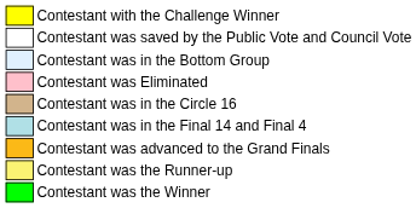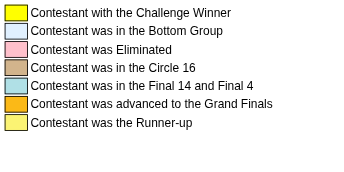 <table class="toccolours"style="font-size: 90%; white-space: nowrap;">
 <tr>
 <td style="background:#FFFF00; border:1px solid black;">      </td>
 <td>Contestant with the Challenge Winner</td>
-</tr>
-<tr>
-<td style="background:#FFFFFF; border:1px solid black;">      </td>
-<td>Contestant was saved by the Public Vote and Council Vote</td>
 </tr>
 <tr>
 <td style="background:#e0f0ff; border:1px solid black;">      </td>
 <td>Contestant was in the Bottom Group</td>
 </tr>
 <tr>
 <td style="background:pink; border:1px solid black;">      </td>
 <td>Contestant was Eliminated</td>
 </tr>
 <tr>
 <td style="background:tan; border:1px solid black;">      </td>
 <td>Contestant was in the Circle 16</td>
 </tr>
 <tr>
 <td style="background:#b0e0e6; border:1px solid black;">      </td>
 <td>Contestant was in the Final 14 and Final 4</td>
 </tr>
 <tr>
 <td style="background:#fbb917; border:1px solid black;">      </td>
 <td>Contestant was advanced to the Grand Finals</td>
 </tr>
 <tr>
 <td style="background:#FBF373; border:1px solid black;">      </td>
 <td>Contestant was the Runner-up</td>
 </tr>
-<tr>
-<td style="background:lime; border:1px solid black;">      </td>
-<td>Contestant was the Winner</td>
-</tr>
 </table>
